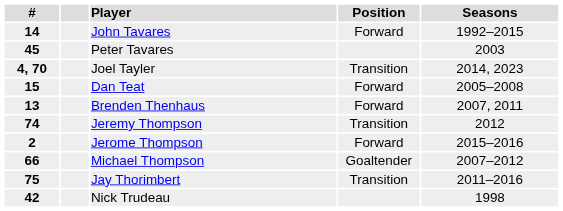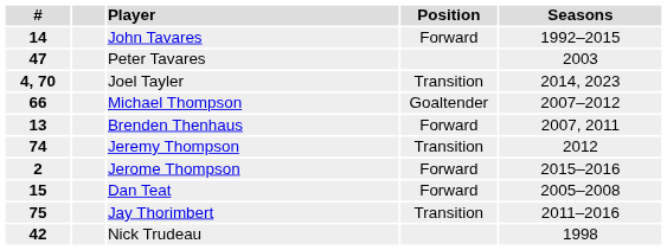 <table width=75%>
 <tr bgcolor="#dddddd">
 <th width=10%>#</th>
 <th width=5%></th>
 <td align=left!!width=10%><strong>Player</strong></td>
 <th width=15%>Position</th>
 <th width=25%>Seasons</th>
 </tr>
 <tr bgcolor="#eeeeee">
 <td align=center><strong>14</strong></td>
 <td align=center></td>
 <td><a href='#'>John Tavares</a></td>
 <td align=center>Forward</td>
 <td align=center>1992–2015</td>
 </tr>
 <tr bgcolor="#eeeeee">
-<td align=center><strong>45</strong></td>
+<td align=center><strong>47</strong></td>
 <td align=center></td>
 <td>Peter Tavares</td>
 <td align=center></td>
 <td align=center>2003</td>
 </tr>
 <tr bgcolor="#eeeeee">
 <td align=center><strong>4, 70</strong></td>
 <td align=center></td>
 <td>Joel Tayler</td>
 <td align=center>Transition</td>
 <td align=center>2014, 2023</td>
 </tr>
 <tr bgcolor="#eeeeee">
-<td align=center><strong>15</strong></td>
-<td align=center></td>
-<td><a href='#'>Dan Teat</a></td>
-<td align=center>Forward</td>
-<td align=center>2005–2008</td>
+<td align="center"><strong>66</strong></td>
+<td align="center"></td>
+<td><a href='#'>Michael Thompson</a></td>
+<td align="center">Goaltender</td>
+<td align="center">2007–2012</td>
 </tr>
 <tr bgcolor="#eeeeee">
 <td align=center><strong>13</strong></td>
 <td align=center></td>
 <td><a href='#'>Brenden Thenhaus</a></td>
 <td align=center>Forward</td>
 <td align=center>2007, 2011</td>
 </tr>
 <tr bgcolor="#eeeeee">
 <td align=center><strong>74</strong></td>
 <td align=center></td>
 <td><a href='#'>Jeremy Thompson</a></td>
 <td align=center>Transition</td>
 <td align=center>2012</td>
 </tr>
 <tr bgcolor="#eeeeee">
 <td align=center><strong>2</strong></td>
 <td align=center></td>
 <td><a href='#'>Jerome Thompson</a></td>
 <td align=center>Forward</td>
 <td align=center>2015–2016</td>
 </tr>
 <tr bgcolor="#eeeeee">
-<td align="center"><strong>66</strong></td>
-<td align="center"></td>
-<td><a href='#'>Michael Thompson</a></td>
-<td align="center">Goaltender</td>
-<td align="center">2007–2012</td>
+<td align=center><strong>15</strong></td>
+<td align=center></td>
+<td><a href='#'>Dan Teat</a></td>
+<td align=center>Forward</td>
+<td align=center>2005–2008</td>
 </tr>
 <tr bgcolor="#eeeeee">
 <td align=center><strong>75</strong></td>
 <td align=center></td>
 <td><a href='#'>Jay Thorimbert</a></td>
 <td align=center>Transition</td>
 <td align=center>2011–2016</td>
 </tr>
 <tr bgcolor="#eeeeee">
 <td align=center><strong>42</strong></td>
 <td align=center></td>
 <td>Nick Trudeau</td>
 <td align=center></td>
 <td align=center>1998</td>
 </tr>
 </table>
